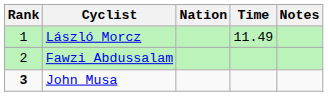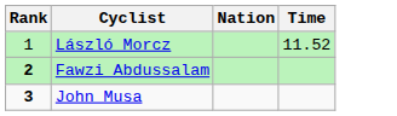 <table class="wikitable sortable" style="text-align:center;">
 <tr>
 <th>Rank</th>
 <th>Cyclist</th>
 <th>Nation</th>
 <th>Time</th>
-<th>Notes</th>
 </tr>
 <tr bgcolor=bbf3bb>
 <td>1</td>
 <td align=left><a href='#'>László Morcz</a></td>
 <td align=left></td>
-<td>11.49</td>
-<td></td>
+<td>11.52</td>
 </tr>
 <tr bgcolor=bbf3bb>
-<td>2</td>
+<td><strong>2</strong></td>
 <td align=left><a href='#'>Fawzi Abdussalam</a></td>
 <td align=left></td>
-<td></td>
 <td></td>
 </tr>
 <tr>
 <td><strong>3</strong></td>
 <td align=left><a href='#'>John Musa</a></td>
 <td align=left></td>
 <td></td>
-<td></td>
 </tr>
 </table>
